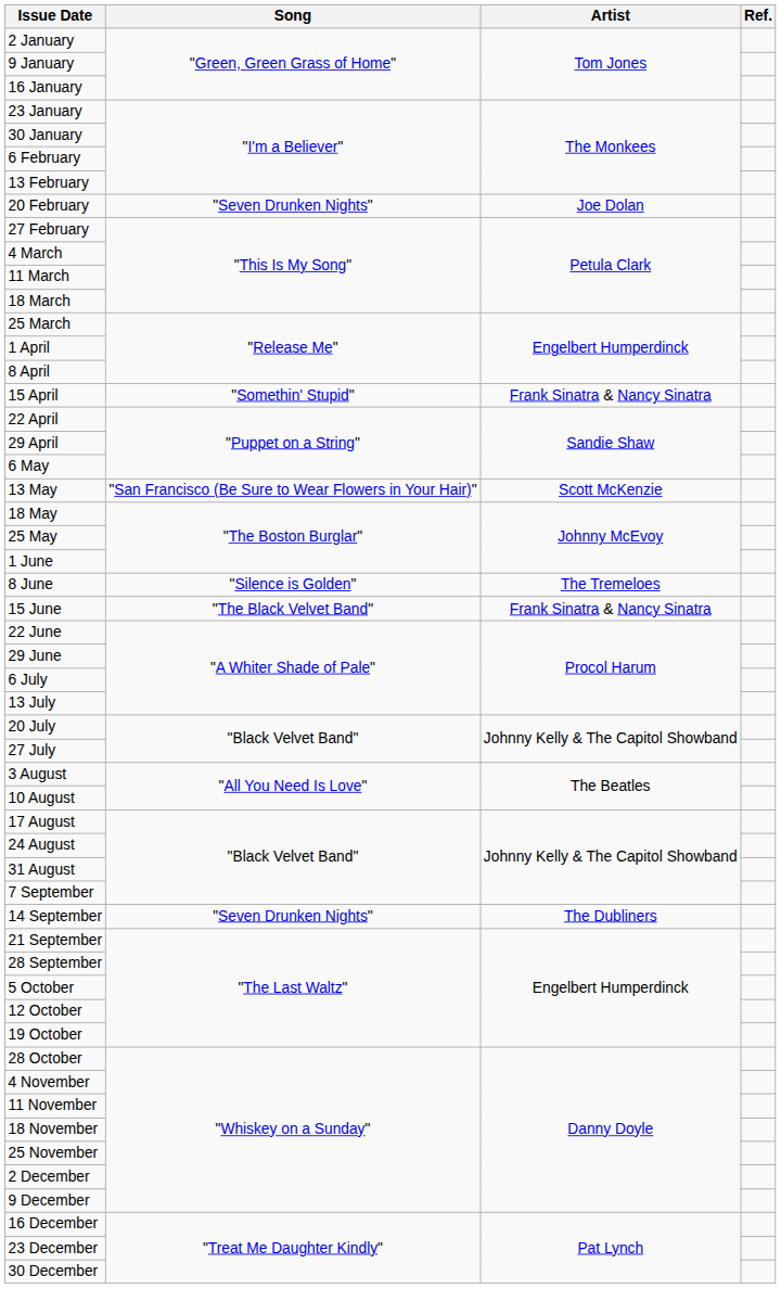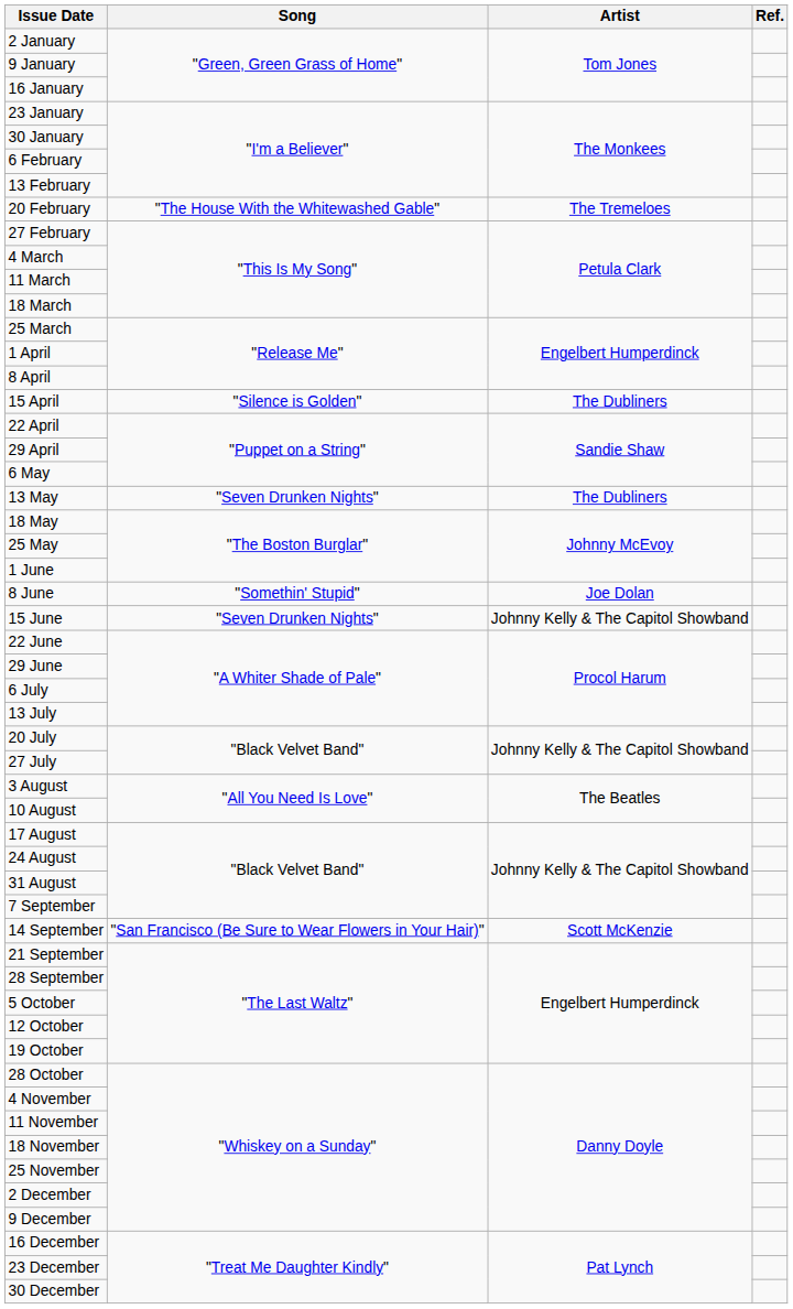 <table class="wikitable">
 <tr>
 <th>Issue Date</th>
 <th>Song</th>
 <th>Artist</th>
 <th>Ref.</th>
 </tr>
 <tr>
 <td>2 January</td>
 <td rowspan=3 align=center>"<a href='#'>Green, Green Grass of Home</a>"</td>
 <td rowspan=3 align=center><a href='#'>Tom Jones</a></td>
 <td></td>
 </tr>
 <tr>
 <td>9 January</td>
 <td></td>
 </tr>
 <tr>
 <td>16 January</td>
 <td></td>
 </tr>
 <tr>
 <td>23 January</td>
 <td rowspan=4 align=center>"<a href='#'>I'm a Believer</a>"</td>
 <td rowspan=4 align=center><a href='#'>The Monkees</a></td>
 <td></td>
 </tr>
 <tr>
 <td>30 January</td>
 <td></td>
 </tr>
 <tr>
 <td>6 February</td>
 <td></td>
 </tr>
 <tr>
 <td>13 February</td>
 <td></td>
 </tr>
 <tr>
 <td>20 February</td>
-<td align=center>"<a href='#'>Seven Drunken Nights</a>"</td>
-<td align=center><a href='#'>Joe Dolan</a></td>
+<td align=center>"<a href='#'>The House With the Whitewashed Gable</a>"</td>
+<td align=center><a href='#'>The Tremeloes</a></td>
 <td></td>
 </tr>
 <tr>
 <td>27 February</td>
 <td rowspan=4 align=center>"<a href='#'>This Is My Song</a>"</td>
 <td rowspan=4 align=center><a href='#'>Petula Clark</a></td>
 <td></td>
 </tr>
 <tr>
 <td>4 March</td>
 <td></td>
 </tr>
 <tr>
 <td>11 March</td>
 <td></td>
 </tr>
 <tr>
 <td>18 March</td>
 <td></td>
 </tr>
 <tr>
 <td>25 March</td>
 <td rowspan=3 align=center>"<a href='#'>Release Me</a>"</td>
 <td rowspan=3 align=center><a href='#'>Engelbert Humperdinck</a></td>
 <td></td>
 </tr>
 <tr>
 <td>1 April</td>
 <td></td>
 </tr>
 <tr>
 <td>8 April</td>
 <td></td>
 </tr>
 <tr>
 <td>15 April</td>
-<td align=center>"<a href='#'>Somethin' Stupid</a>"</td>
-<td align=center><a href='#'>Frank Sinatra</a> & <a href='#'>Nancy Sinatra</a></td>
+<td align=center>"<a href='#'>Silence is Golden</a>"</td>
+<td align=center><a href='#'>The Dubliners</a></td>
 <td></td>
 </tr>
 <tr>
 <td>22 April</td>
 <td rowspan=3 align=center>"<a href='#'>Puppet on a String</a>"</td>
 <td rowspan=3 align=center><a href='#'>Sandie Shaw</a></td>
 <td></td>
 </tr>
 <tr>
 <td>29 April</td>
 <td></td>
 </tr>
 <tr>
 <td>6 May</td>
 <td></td>
 </tr>
 <tr>
 <td>13 May</td>
-<td align=center>"<a href='#'>San Francisco (Be Sure to Wear Flowers in Your Hair)</a>"</td>
-<td align=center><a href='#'>Scott McKenzie</a></td>
+<td align=center>"<a href='#'>Seven Drunken Nights</a>"</td>
+<td align=center><a href='#'>The Dubliners</a></td>
 <td></td>
 </tr>
 <tr>
 <td>18 May</td>
 <td rowspan=3 align=center>"<a href='#'>The Boston Burglar</a>"</td>
 <td rowspan=3 align=center><a href='#'>Johnny McEvoy</a></td>
 <td></td>
 </tr>
 <tr>
 <td>25 May</td>
 <td></td>
 </tr>
 <tr>
 <td>1 June</td>
 <td></td>
 </tr>
 <tr>
 <td>8 June</td>
-<td align=center>"<a href='#'>Silence is Golden</a>"</td>
-<td align=center><a href='#'>The Tremeloes</a></td>
+<td align=center>"<a href='#'>Somethin' Stupid</a>"</td>
+<td align=center><a href='#'>Joe Dolan</a></td>
 <td></td>
 </tr>
 <tr>
 <td>15 June</td>
-<td align=center>"<a href='#'>The Black Velvet Band</a>"</td>
-<td align=center><a href='#'>Frank Sinatra</a> & <a href='#'>Nancy Sinatra</a></td>
+<td align=center>"<a href='#'>Seven Drunken Nights</a>"</td>
+<td align=center>Johnny Kelly & The Capitol Showband</td>
 <td></td>
 </tr>
 <tr>
 <td>22 June</td>
 <td rowspan=4 align=center>"<a href='#'>A Whiter Shade of Pale</a>"</td>
 <td rowspan=4 align=center><a href='#'>Procol Harum</a></td>
 <td></td>
 </tr>
 <tr>
 <td>29 June</td>
 <td></td>
 </tr>
 <tr>
 <td>6 July</td>
 <td></td>
 </tr>
 <tr>
 <td>13 July</td>
 <td></td>
 </tr>
 <tr>
 <td>20 July</td>
 <td rowspan=2 align=center>"Black Velvet Band"</td>
 <td rowspan=2 align=center>Johnny Kelly & The Capitol Showband</td>
 <td></td>
 </tr>
 <tr>
 <td>27 July</td>
 <td></td>
 </tr>
 <tr>
 <td>3 August</td>
 <td rowspan=2 align=center>"<a href='#'>All You Need Is Love</a>"</td>
 <td rowspan=2 align=center>The Beatles</td>
 <td></td>
 </tr>
 <tr>
 <td>10 August</td>
 <td></td>
 </tr>
 <tr>
 <td>17 August</td>
 <td rowspan=4 align=center>"Black Velvet Band"</td>
 <td rowspan=4 align=center>Johnny Kelly & The Capitol Showband</td>
 <td></td>
 </tr>
 <tr>
 <td>24 August</td>
 <td></td>
 </tr>
 <tr>
 <td>31 August</td>
 <td></td>
 </tr>
 <tr>
 <td>7 September</td>
 <td></td>
 </tr>
 <tr>
 <td>14 September</td>
-<td align=center>"<a href='#'>Seven Drunken Nights</a>"</td>
-<td align=center><a href='#'>The Dubliners</a></td>
+<td align=center>"<a href='#'>San Francisco (Be Sure to Wear Flowers in Your Hair)</a>"</td>
+<td align=center><a href='#'>Scott McKenzie</a></td>
 <td></td>
 </tr>
 <tr>
 <td>21 September</td>
 <td rowspan=5 align=center>"<a href='#'>The Last Waltz</a>"</td>
 <td rowspan=5 align=center>Engelbert Humperdinck</td>
 <td></td>
 </tr>
 <tr>
 <td>28 September</td>
 <td></td>
 </tr>
 <tr>
 <td>5 October</td>
 <td></td>
 </tr>
 <tr>
 <td>12 October</td>
 <td></td>
 </tr>
 <tr>
 <td>19 October</td>
 <td></td>
 </tr>
 <tr>
 <td>28 October</td>
 <td rowspan=7 align=center>"<a href='#'>Whiskey on a Sunday</a>"</td>
 <td rowspan=7 align=center><a href='#'>Danny Doyle</a></td>
 <td></td>
 </tr>
 <tr>
 <td>4 November</td>
 <td></td>
 </tr>
 <tr>
 <td>11 November</td>
 <td></td>
 </tr>
 <tr>
 <td>18 November</td>
 <td></td>
 </tr>
 <tr>
 <td>25 November</td>
 <td></td>
 </tr>
 <tr>
 <td>2 December</td>
 <td></td>
 </tr>
 <tr>
 <td>9 December</td>
 <td></td>
 </tr>
 <tr>
 <td>16 December</td>
 <td rowspan=3 align=center>"<a href='#'>Treat Me Daughter Kindly</a>"</td>
 <td rowspan=3 align=center><a href='#'>Pat Lynch</a></td>
 <td></td>
 </tr>
 <tr>
 <td>23 December</td>
 <td></td>
 </tr>
 <tr>
 <td>30 December</td>
 <td></td>
 </tr>
 </table>
